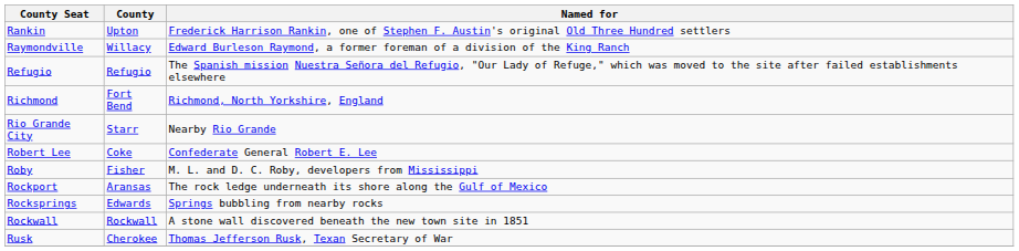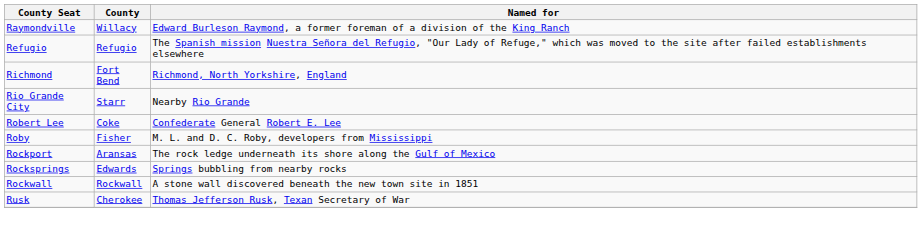 <table class="wikitable">
 <tr>
 <th>County Seat</th>
 <th>County</th>
 <th>Named for</th>
-</tr>
-<tr valign="top">
-<td><a href='#'>Rankin</a></td>
-<td><a href='#'>Upton</a></td>
-<td><a href='#'>Frederick Harrison Rankin</a>, one of <a href='#'>Stephen F. Austin</a>'s original <a href='#'>Old Three Hundred</a> settlers</td>
 </tr>
 <tr>
 <td><a href='#'>Raymondville</a></td>
 <td><a href='#'>Willacy</a></td>
 <td><a href='#'>Edward Burleson Raymond</a>, a former foreman of a division of the <a href='#'>King Ranch</a></td>
 </tr>
 <tr>
 <td><a href='#'>Refugio</a></td>
 <td><a href='#'>Refugio</a></td>
 <td>The <a href='#'>Spanish mission</a> <a href='#'>Nuestra Señora del Refugio</a>, "Our Lady of Refuge," which was moved to the site after failed establishments elsewhere</td>
 </tr>
 <tr>
 <td><a href='#'>Richmond</a></td>
 <td><a href='#'>Fort Bend</a></td>
 <td><a href='#'>Richmond, North Yorkshire</a>, <a href='#'>England</a></td>
 </tr>
 <tr>
 <td><a href='#'>Rio Grande City</a></td>
 <td><a href='#'>Starr</a></td>
 <td>Nearby <a href='#'>Rio Grande</a></td>
 </tr>
 <tr>
 <td><a href='#'>Robert Lee</a></td>
 <td><a href='#'>Coke</a></td>
 <td><a href='#'>Confederate</a> General <a href='#'>Robert E. Lee</a></td>
 </tr>
 <tr>
 <td><a href='#'>Roby</a></td>
 <td><a href='#'>Fisher</a></td>
 <td>M. L. and D. C. Roby, developers from <a href='#'>Mississippi</a></td>
 </tr>
 <tr>
 <td><a href='#'>Rockport</a></td>
 <td><a href='#'>Aransas</a></td>
 <td>The rock ledge underneath its shore along the <a href='#'>Gulf of Mexico</a></td>
 </tr>
 <tr>
 <td><a href='#'>Rocksprings</a></td>
 <td><a href='#'>Edwards</a></td>
 <td><a href='#'>Springs</a> bubbling from nearby rocks</td>
 </tr>
 <tr>
 <td><a href='#'>Rockwall</a></td>
 <td><a href='#'>Rockwall</a></td>
 <td>A stone wall discovered beneath the new town site in 1851</td>
 </tr>
 <tr>
 <td><a href='#'>Rusk</a></td>
 <td><a href='#'>Cherokee</a></td>
 <td><a href='#'>Thomas Jefferson Rusk</a>, <a href='#'>Texan</a> Secretary of War</td>
 </tr>
 <tr>
 </tr>
 </table>
